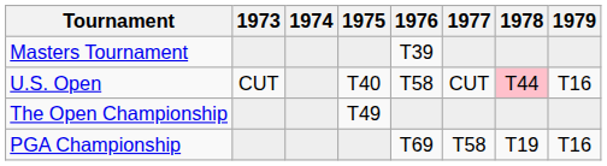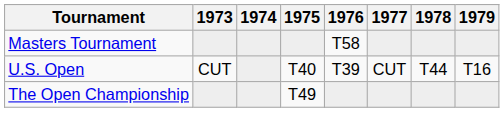 <table class="wikitable" style="font-size:95%;text-align:center;">
 <tr>
 <th>Tournament</th>
 <th>1973</th>
 <th>1974</th>
 <th>1975</th>
 <th>1976</th>
 <th>1977</th>
 <th>1978</th>
 <th>1979</th>
 </tr>
 <tr>
 <td align=left><a href='#'>Masters Tournament</a></td>
 <td style="background:#eeeeee;"></td>
 <td style="background:#eeeeee;"></td>
 <td style="background:#eeeeee;"></td>
-<td>T39</td>
+<td>T58</td>
 <td style="background:#eeeeee;"></td>
 <td style="background:#eeeeee;"></td>
 <td style="background:#eeeeee;"></td>
 </tr>
 <tr>
 <td align=left><a href='#'>U.S. Open</a></td>
 <td>CUT</td>
 <td style="background:#eeeeee;"></td>
 <td>T40</td>
-<td>T58</td>
+<td>T39</td>
 <td>CUT</td>
-<td style="background: pink;">T44</td>
+<td>T44</td>
 <td>T16</td>
 </tr>
 <tr>
 <td align=left><a href='#'>The Open Championship</a></td>
 <td style="background:#eeeeee;"></td>
 <td style="background:#eeeeee;"></td>
 <td>T49</td>
 <td style="background:#eeeeee;"></td>
 <td style="background:#eeeeee;"></td>
 <td style="background:#eeeeee;"></td>
 <td style="background:#eeeeee;"></td>
 </tr>
-<tr>
-<td align=left><a href='#'>PGA Championship</a></td>
-<td style="background:#eeeeee;"></td>
-<td style="background:#eeeeee;"></td>
-<td style="background:#eeeeee;"></td>
-<td>T69</td>
-<td>T58</td>
-<td>T19</td>
-<td>T16</td>
-</tr>
 </table>
